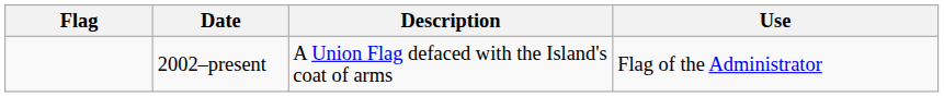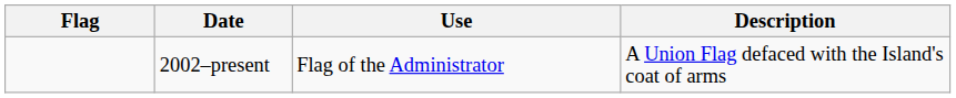 <table class="wikitable">
 <tr>
 <th width="110">Flag</th>
 <th width="100">Date</th>
+<th width="250">Use</th>
 <th width="250">Description</th>
-<th width="250">Use</th>
 </tr>
 <tr>
 <td></td>
 <td>2002–present</td>
+<td>Flag of the <a href='#'>Administrator</a></td>
 <td>A <a href='#'>Union Flag</a> defaced with the Island's coat of arms</td>
-<td>Flag of the <a href='#'>Administrator</a></td>
 </tr>
 </table>
